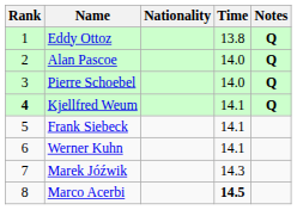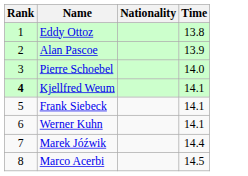 <table class="wikitable sortable" style="text-align:center">
 <tr>
 <th>Rank</th>
 <th>Name</th>
 <th>Nationality</th>
 <th>Time</th>
-<th>Notes</th>
 </tr>
 <tr bgcolor=ccffcc>
 <td>1</td>
 <td align=left><a href='#'>Eddy Ottoz</a></td>
 <td align=left></td>
 <td>13.8</td>
-<td><strong>Q</strong></td>
 </tr>
 <tr bgcolor=ccffcc>
 <td>2</td>
 <td align=left><a href='#'>Alan Pascoe</a></td>
 <td align=left></td>
-<td>14.0</td>
-<td><strong>Q</strong></td>
+<td>13.9</td>
 </tr>
 <tr bgcolor=ccffcc>
 <td>3</td>
 <td align=left><a href='#'>Pierre Schoebel</a></td>
 <td align=left></td>
 <td>14.0</td>
-<td><strong>Q</strong></td>
 </tr>
 <tr bgcolor=ccffcc>
 <td><strong>4</strong></td>
 <td align=left><a href='#'>Kjellfred Weum</a></td>
 <td align=left></td>
 <td>14.1</td>
-<td><strong>Q</strong></td>
 </tr>
 <tr>
 <td>5</td>
 <td align=left><a href='#'>Frank Siebeck</a></td>
 <td align=left></td>
 <td>14.1</td>
-<td></td>
 </tr>
 <tr>
 <td>6</td>
 <td align=left><a href='#'>Werner Kuhn</a></td>
 <td align=left></td>
 <td>14.1</td>
-<td></td>
 </tr>
 <tr>
 <td>7</td>
 <td align=left><a href='#'>Marek Jóźwik</a></td>
 <td align=left></td>
-<td>14.3</td>
-<td></td>
+<td>14.4</td>
 </tr>
 <tr>
 <td>8</td>
 <td align=left><a href='#'>Marco Acerbi</a></td>
 <td align=left></td>
-<td><strong>14.5</strong></td>
-<td></td>
+<td>14.5</td>
 </tr>
 </table>
